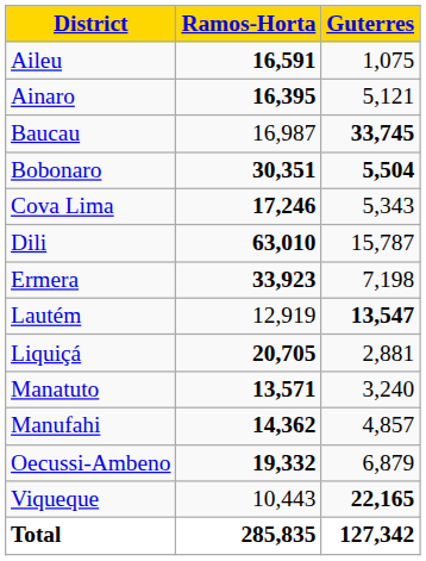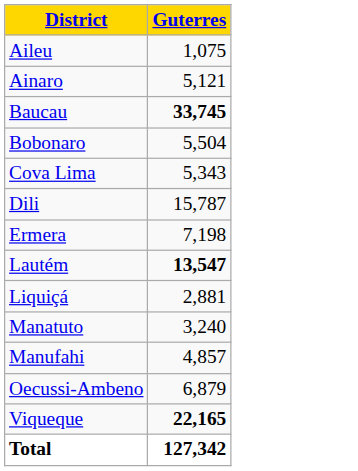 <table class="wikitable sortable" style=text-align:right>
 <tr>
 <th style="background: gold"><a href='#'>District</a></th>
-<th style="background: gold"><a href='#'>Ramos-Horta</a></th>
 <th style="background: gold"><a href='#'>Guterres</a></th>
 </tr>
 <tr>
 <td align=left><a href='#'>Aileu</a></td>
-<td><strong>16,591</strong></td>
 <td>1,075</td>
 </tr>
 <tr>
 <td align=left><a href='#'>Ainaro</a></td>
-<td><strong>16,395</strong></td>
 <td>5,121</td>
 </tr>
 <tr>
 <td align=left><a href='#'>Baucau</a></td>
-<td>16,987</td>
 <td><strong>33,745</strong></td>
 </tr>
 <tr>
 <td align=left><a href='#'>Bobonaro</a></td>
-<td><strong>30,351</strong></td>
-<td><strong>5,504</strong></td>
+<td>5,504</td>
 </tr>
 <tr>
 <td align=left><a href='#'>Cova Lima</a></td>
-<td><strong>17,246</strong></td>
 <td>5,343</td>
 </tr>
 <tr>
 <td align=left><a href='#'>Dili</a></td>
-<td><strong>63,010</strong></td>
 <td>15,787</td>
 </tr>
 <tr>
 <td align=left><a href='#'>Ermera</a></td>
-<td><strong>33,923</strong></td>
 <td>7,198</td>
 </tr>
 <tr>
 <td align=left><a href='#'>Lautém</a></td>
-<td>12,919</td>
 <td><strong>13,547</strong></td>
 </tr>
 <tr>
 <td align=left><a href='#'>Liquiçá</a></td>
-<td><strong>20,705</strong></td>
 <td>2,881</td>
 </tr>
 <tr>
 <td align=left><a href='#'>Manatuto</a></td>
-<td><strong>13,571</strong></td>
 <td>3,240</td>
 </tr>
 <tr>
 <td align=left><a href='#'>Manufahi</a></td>
-<td><strong>14,362</strong></td>
 <td>4,857</td>
 </tr>
 <tr>
 <td align=left><a href='#'>Oecussi-Ambeno</a></td>
-<td><strong>19,332</strong></td>
 <td>6,879</td>
 </tr>
 <tr>
 <td align=left><a href='#'>Viqueque</a></td>
-<td>10,443</td>
 <td><strong>22,165</strong></td>
 </tr>
 <tr class=sortbottom style="background: #FFFFFF; font-weight:bold">
 <td align=left>Total</td>
-<td>285,835</td>
 <td>127,342</td>
 </tr>
 </table>
